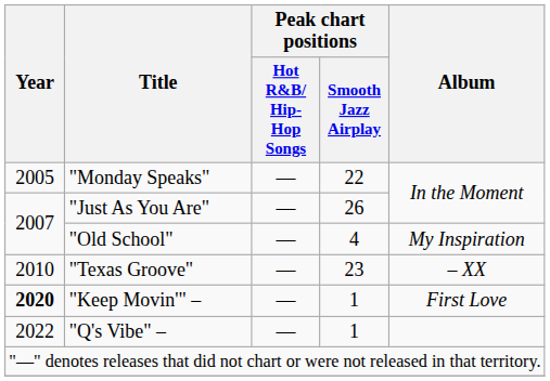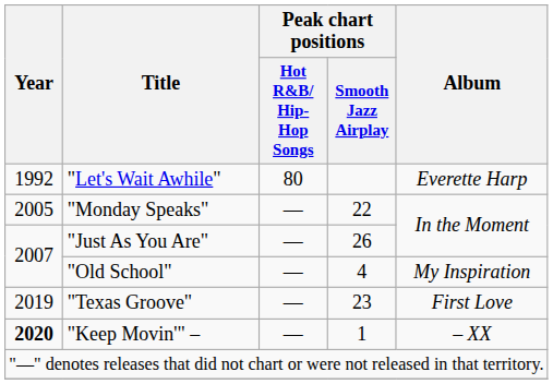 <table class="wikitable" style="text-align:center";>
 <tr>
 <th rowspan="2">Year</th>
 <th rowspan="2">Title</th>
 <th colspan="2">Peak chart positions</th>
 <th rowspan="2">Album</th>
 </tr>
 <tr style="font-size:smaller;">
 <th style="width:50px;"><a href='#'>Hot R&B/<br>Hip-Hop<br>Songs</a><br></th>
 <th style="width:50px;"><a href='#'>Smooth Jazz<br>Airplay</a><br></th>
+</tr>
+<tr>
+<td>1992</td>
+<td align="left">"<a href='#'>Let's Wait Awhile</a>"</td>
+<td>80</td>
+<td></td>
+<td><em>Everette Harp</em></td>
 </tr>
 <tr>
 <td>2005</td>
 <td align="left">"Monday Speaks"</td>
 <td>—</td>
 <td>22</td>
 <td rowspan="2"><em>In the Moment</em></td>
 </tr>
 <tr>
 <td rowspan="2">2007</td>
 <td align="left">"Just As You Are"</td>
 <td>—</td>
 <td>26</td>
 </tr>
 <tr>
 <td align="left">"Old School"</td>
 <td>—</td>
 <td>4</td>
 <td><em>My Inspiration</em></td>
 </tr>
 <tr>
-<td>2010</td>
+<td>2019</td>
 <td align="left">"Texas Groove"</td>
 <td>—</td>
 <td>23</td>
-<td> – <em>XX</em></td>
+<td><em>First Love</em></td>
 </tr>
 <tr>
 <td><strong>2020</strong></td>
 <td align="left">"Keep Movin'" – </td>
 <td>—</td>
 <td>1</td>
-<td><em>First Love</em></td>
-</tr>
-<tr>
-<td>2022</td>
-<td align="left">"Q's Vibe" – </td>
-<td>—</td>
-<td>1</td>
-<td></td>
+<td> – <em>XX</em></td>
 </tr>
 <tr>
 <td colspan="5" style="font-size:90%">"—" denotes releases that did not chart or were not released in that territory.</td>
 </tr>
 <tr>
 </tr>
 </table>
